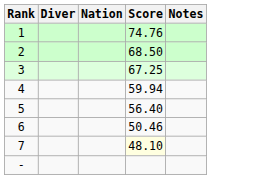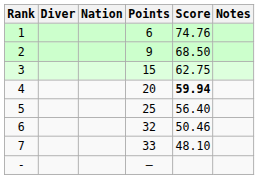 <table class="wikitable sortable" style="text-align:center">
 <tr>
 <th>Rank</th>
 <th>Diver</th>
 <th>Nation</th>
+<th>Points</th>
 <th>Score</th>
 <th>Notes</th>
 </tr>
 <tr style="background:#cfc;">
 <td>1</td>
 <td align=left></td>
 <td align=left></td>
+<td>6</td>
 <td>74.76</td>
 <td></td>
 </tr>
 <tr style="background:#cfc;">
 <td>2</td>
 <td align=left></td>
 <td align=left></td>
+<td>9</td>
 <td>68.50</td>
 <td></td>
 </tr>
 <tr style="background:#dfd;">
 <td>3</td>
 <td align=left></td>
 <td align=left></td>
-<td>67.25</td>
+<td>15</td>
+<td>62.75</td>
 <td></td>
 </tr>
 <tr>
 <td>4</td>
 <td align=left></td>
 <td align=left></td>
-<td>59.94</td>
+<td>20</td>
+<td><strong>59.94</strong></td>
 <td></td>
 </tr>
 <tr>
 <td>5</td>
 <td align=left></td>
 <td align=left></td>
+<td>25</td>
 <td>56.40</td>
 <td></td>
 </tr>
 <tr>
 <td>6</td>
 <td align=left></td>
 <td align=left></td>
+<td>32</td>
 <td>50.46</td>
 <td></td>
 </tr>
 <tr>
 <td>7</td>
 <td align=left></td>
 <td align=left></td>
-<td style="background: lightyellow;">48.10</td>
+<td>33</td>
+<td>48.10</td>
 <td></td>
 </tr>
 <tr>
 <td>-</td>
 <td align=left></td>
 <td align=left></td>
+<td>–</td>
 <td></td>
 <td></td>
 </tr>
 </table>
